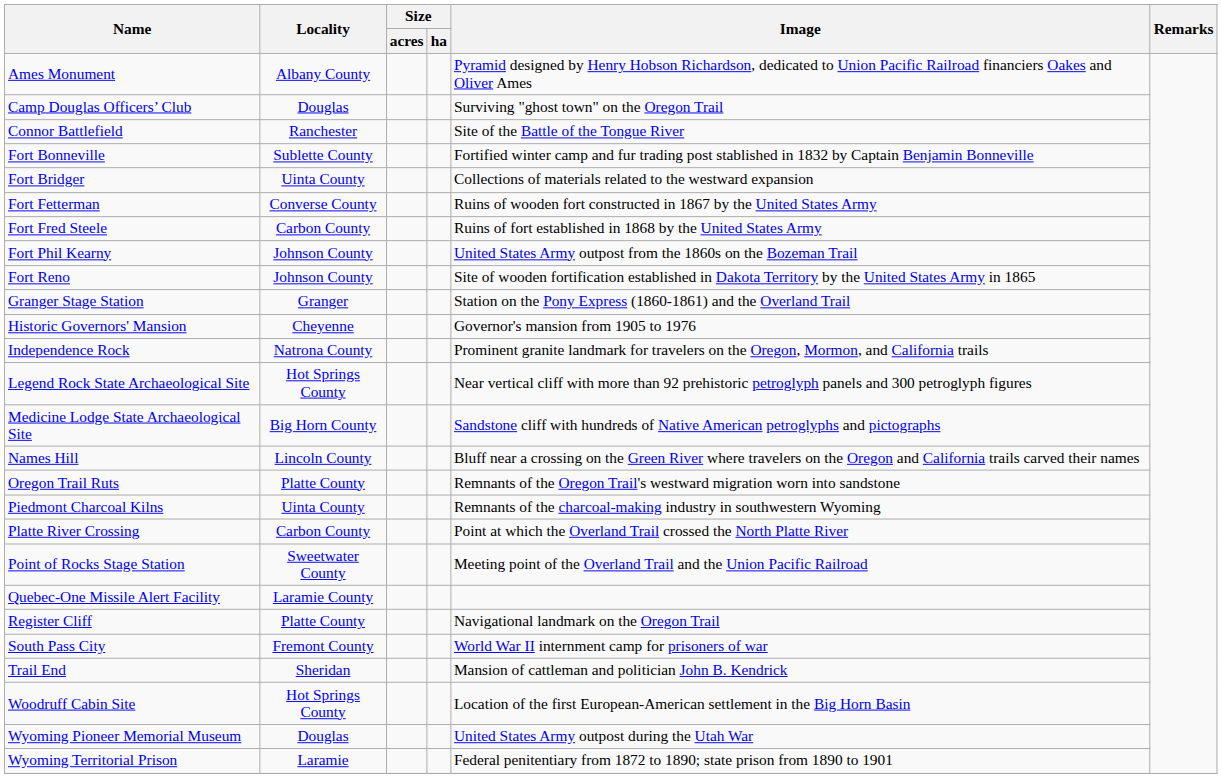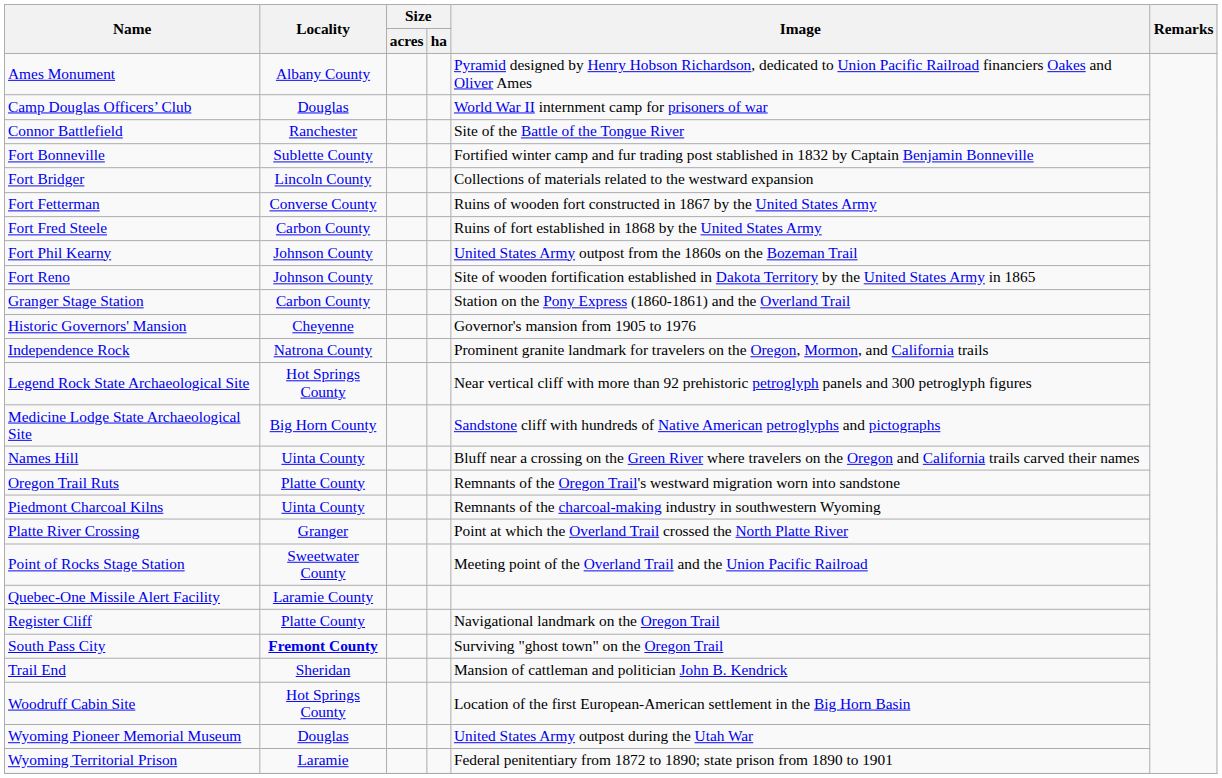 <table class="wikitable sortable" style="width:100%">
 <tr>
 <th style="width:*;" rowspan=2>Name</th>
 <th style="width:*;" rowspan=2>Locality</th>
 <th style="width:*;" colspan=2>Size</th>
 <th style="width:*;" class="unsortable" rowspan=2>Image</th>
 <th style="width:*;" class="unsortable" rowspan=2>Remarks</th>
 </tr>
 <tr>
 <th>acres</th>
 <th>ha</th>
 </tr>
 <tr>
 <td><a href='#'>Ames Monument</a></td>
 <td style="text-align:center;"><a href='#'>Albany County</a></td>
 <td></td>
 <td></td>
 <td><a href='#'>Pyramid</a> designed by <a href='#'>Henry Hobson Richardson</a>, dedicated to <a href='#'>Union Pacific Railroad</a> financiers <a href='#'>Oakes</a> and <a href='#'>Oliver</a> Ames</td>
 </tr>
 <tr>
 <td><a href='#'>Camp Douglas Officers’ Club</a></td>
 <td style="text-align:center;"><a href='#'>Douglas</a></td>
 <td></td>
 <td></td>
-<td>Surviving "ghost town" on the <a href='#'>Oregon Trail</a></td>
+<td><a href='#'>World War II</a> internment camp for <a href='#'>prisoners of war</a></td>
 </tr>
 <tr>
 <td><a href='#'>Connor Battlefield</a></td>
 <td style="text-align:center;"><a href='#'>Ranchester</a></td>
 <td></td>
 <td></td>
 <td>Site of the <a href='#'>Battle of the Tongue River</a></td>
 </tr>
 <tr>
 <td><a href='#'>Fort Bonneville</a></td>
 <td style="text-align:center;"><a href='#'>Sublette County</a></td>
 <td></td>
 <td></td>
 <td>Fortified winter camp and fur trading post stablished in 1832 by Captain <a href='#'>Benjamin Bonneville</a></td>
 </tr>
 <tr>
 <td><a href='#'>Fort Bridger</a></td>
-<td style="text-align:center;"><a href='#'>Uinta County</a></td>
+<td style="text-align:center;"><a href='#'>Lincoln County</a></td>
 <td></td>
 <td></td>
 <td>Collections of materials related to the westward expansion</td>
 </tr>
 <tr>
 <td><a href='#'>Fort Fetterman</a></td>
 <td style="text-align:center;"><a href='#'>Converse County</a></td>
 <td></td>
 <td></td>
 <td>Ruins of wooden fort constructed in 1867 by the <a href='#'>United States Army</a></td>
 </tr>
 <tr>
 <td><a href='#'>Fort Fred Steele</a></td>
 <td style="text-align:center;"><a href='#'>Carbon County</a></td>
 <td></td>
 <td></td>
 <td>Ruins of fort established in 1868 by the <a href='#'>United States Army</a></td>
 </tr>
 <tr>
 <td><a href='#'>Fort Phil Kearny</a></td>
 <td style="text-align:center;"><a href='#'>Johnson County</a></td>
 <td></td>
 <td></td>
 <td><a href='#'>United States Army</a> outpost from the 1860s on the <a href='#'>Bozeman Trail</a></td>
 </tr>
 <tr>
 <td><a href='#'>Fort Reno</a></td>
 <td style="text-align:center;"><a href='#'>Johnson County</a></td>
 <td></td>
 <td></td>
 <td>Site of wooden fortification established in <a href='#'>Dakota Territory</a> by the <a href='#'>United States Army</a> in 1865</td>
 </tr>
 <tr>
 <td><a href='#'>Granger Stage Station</a></td>
-<td style="text-align:center;"><a href='#'>Granger</a></td>
+<td style="text-align:center;"><a href='#'>Carbon County</a></td>
 <td></td>
 <td></td>
 <td>Station on the <a href='#'>Pony Express</a> (1860-1861) and the <a href='#'>Overland Trail</a></td>
 </tr>
 <tr>
 <td><a href='#'>Historic Governors' Mansion</a></td>
 <td style="text-align:center;"><a href='#'>Cheyenne</a></td>
 <td></td>
 <td></td>
 <td>Governor's mansion from 1905 to 1976</td>
 </tr>
 <tr>
 <td><a href='#'>Independence Rock</a></td>
 <td style="text-align:center;"><a href='#'>Natrona County</a></td>
 <td></td>
 <td></td>
 <td>Prominent granite landmark for travelers on the <a href='#'>Oregon</a>, <a href='#'>Mormon</a>, and <a href='#'>California</a> trails</td>
 </tr>
 <tr>
 <td><a href='#'>Legend Rock State Archaeological Site</a></td>
 <td style="text-align:center;"><a href='#'>Hot Springs County</a></td>
 <td></td>
 <td></td>
 <td>Near vertical cliff with more than 92 prehistoric <a href='#'>petroglyph</a> panels and 300 petroglyph figures</td>
 </tr>
 <tr>
 <td><a href='#'>Medicine Lodge State Archaeological Site</a></td>
 <td style="text-align:center;"><a href='#'>Big Horn County</a></td>
 <td></td>
 <td></td>
 <td><a href='#'>Sandstone</a> cliff with hundreds of <a href='#'>Native American</a> <a href='#'>petroglyphs</a> and <a href='#'>pictographs</a></td>
 </tr>
 <tr>
 <td><a href='#'>Names Hill</a></td>
-<td style="text-align:center;"><a href='#'>Lincoln County</a></td>
+<td style="text-align:center;"><a href='#'>Uinta County</a></td>
 <td></td>
 <td></td>
 <td>Bluff near a crossing on the <a href='#'>Green River</a> where travelers on the <a href='#'>Oregon</a> and <a href='#'>California</a> trails carved their names</td>
 </tr>
 <tr>
 <td><a href='#'>Oregon Trail Ruts</a></td>
 <td style="text-align:center;"><a href='#'>Platte County</a></td>
 <td></td>
 <td></td>
 <td>Remnants of the <a href='#'>Oregon Trail</a>'s westward migration worn into sandstone</td>
 </tr>
 <tr>
 <td><a href='#'>Piedmont Charcoal Kilns</a></td>
 <td style="text-align:center;"><a href='#'>Uinta County</a></td>
 <td></td>
 <td></td>
 <td>Remnants of the <a href='#'>charcoal-making</a> industry in southwestern Wyoming</td>
 </tr>
 <tr>
 <td><a href='#'>Platte River Crossing</a></td>
-<td style="text-align:center;"><a href='#'>Carbon County</a></td>
+<td style="text-align:center;"><a href='#'>Granger</a></td>
 <td></td>
 <td></td>
 <td>Point at which the <a href='#'>Overland Trail</a> crossed the <a href='#'>North Platte River</a></td>
 </tr>
 <tr>
 <td><a href='#'>Point of Rocks Stage Station</a></td>
 <td style="text-align:center;"><a href='#'>Sweetwater County</a></td>
 <td></td>
 <td></td>
 <td>Meeting point of the <a href='#'>Overland Trail</a> and the <a href='#'>Union Pacific Railroad</a></td>
 </tr>
 <tr>
 <td><a href='#'>Quebec-One Missile Alert Facility</a></td>
 <td style="text-align:center;"><a href='#'>Laramie County</a></td>
 <td></td>
 <td></td>
 <td></td>
 </tr>
 <tr>
 <td><a href='#'>Register Cliff</a></td>
 <td style="text-align:center;"><a href='#'>Platte County</a></td>
 <td></td>
 <td></td>
 <td>Navigational landmark on the <a href='#'>Oregon Trail</a></td>
 </tr>
 <tr>
 <td><a href='#'>South Pass City</a></td>
-<td style="text-align:center;"><a href='#'>Fremont County</a></td>
+<td style="text-align:center;"><strong><a href='#'>Fremont County</a></strong></td>
 <td></td>
 <td></td>
-<td><a href='#'>World War II</a> internment camp for <a href='#'>prisoners of war</a></td>
+<td>Surviving "ghost town" on the <a href='#'>Oregon Trail</a></td>
 </tr>
 <tr>
 <td><a href='#'>Trail End</a></td>
 <td style="text-align:center;"><a href='#'>Sheridan</a></td>
 <td></td>
 <td></td>
 <td>Mansion of cattleman and politician <a href='#'>John B. Kendrick</a></td>
 </tr>
 <tr>
 <td><a href='#'>Woodruff Cabin Site</a></td>
 <td style="text-align:center;"><a href='#'>Hot Springs County</a></td>
 <td></td>
 <td></td>
 <td>Location of the first European-American settlement in the <a href='#'>Big Horn Basin</a></td>
 </tr>
 <tr>
 <td><a href='#'>Wyoming Pioneer Memorial Museum</a></td>
 <td style="text-align:center;"><a href='#'>Douglas</a></td>
 <td></td>
 <td></td>
 <td><a href='#'>United States Army</a> outpost during the <a href='#'>Utah War</a></td>
 </tr>
 <tr>
 <td><a href='#'>Wyoming Territorial Prison</a></td>
 <td style="text-align:center;"><a href='#'>Laramie</a></td>
 <td></td>
 <td></td>
 <td>Federal penitentiary from 1872 to 1890; state prison from 1890 to 1901</td>
 </tr>
 <tr>
 </tr>
 </table>
